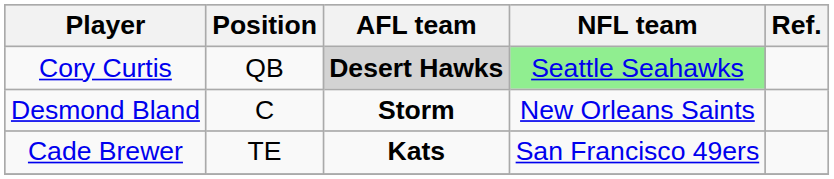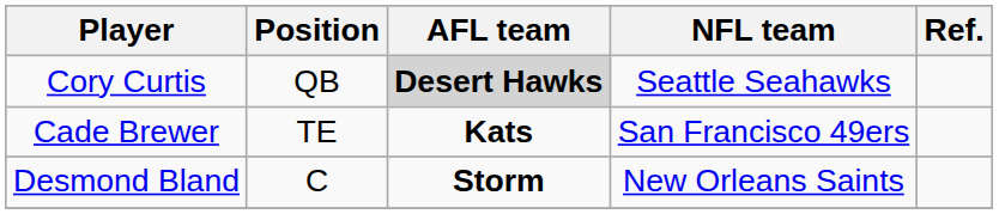 <table class="wikitable sortable" style="text-align:center;">
 <tr>
 <th>Player</th>
 <th>Position</th>
 <th>AFL team</th>
 <th>NFL team</th>
 <th class=unsortable>Ref.</th>
 </tr>
 <tr>
 <td><a href='#'>Cory Curtis</a></td>
 <td>QB</td>
 <td style="background: lightgrey;"><strong>Desert Hawks</strong></td>
-<td style="background: lightgreen;"><a href='#'>Seattle Seahawks</a></td>
+<td><a href='#'>Seattle Seahawks</a></td>
+<td></td>
+</tr>
+<tr>
+<td><a href='#'>Cade Brewer</a></td>
+<td>TE</td>
+<td><strong>Kats</strong></td>
+<td><a href='#'>San Francisco 49ers</a></td>
 <td></td>
 </tr>
 <tr>
 <td><a href='#'>Desmond Bland</a></td>
 <td>C</td>
 <td><strong>Storm</strong></td>
 <td><a href='#'>New Orleans Saints</a></td>
 <td></td>
 </tr>
 <tr>
-<td><a href='#'>Cade Brewer</a></td>
-<td>TE</td>
-<td><strong>Kats</strong></td>
-<td><a href='#'>San Francisco 49ers</a></td>
-<td></td>
-</tr>
-<tr>
 </tr>
 </table>
